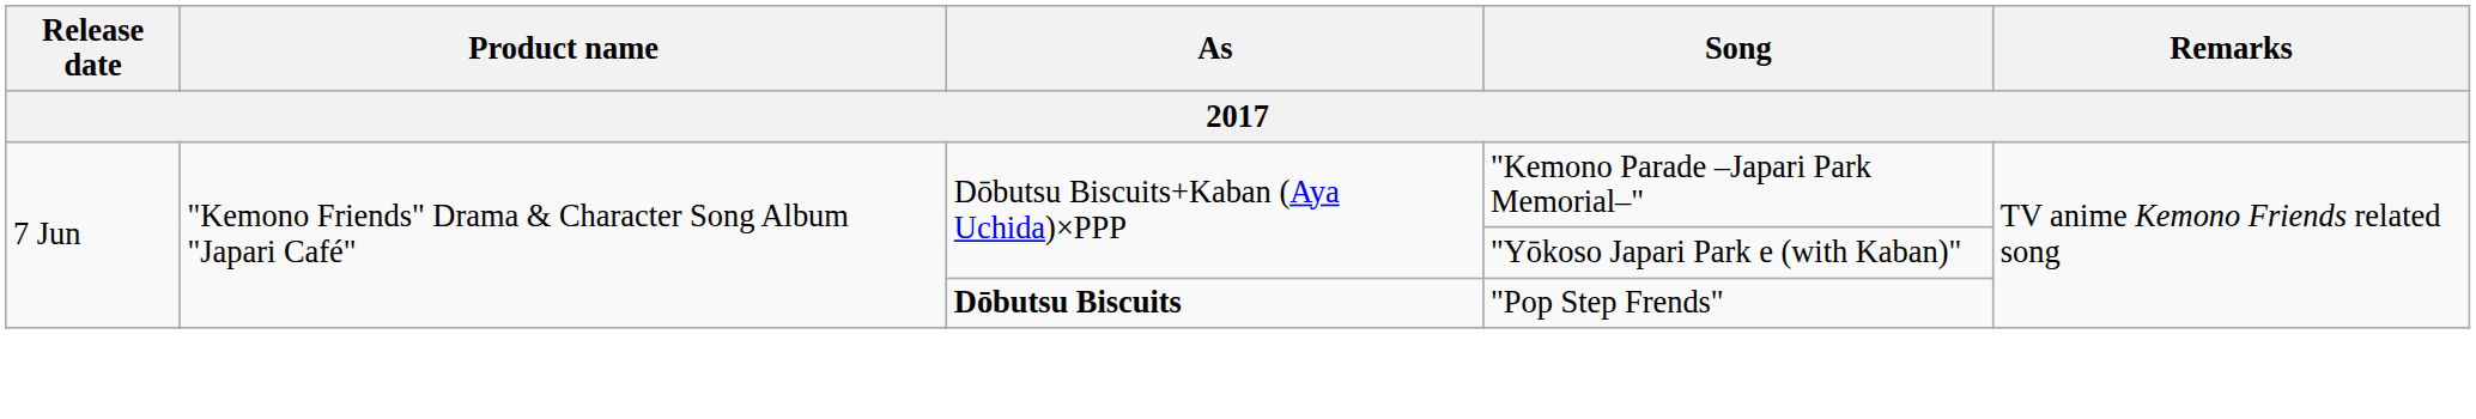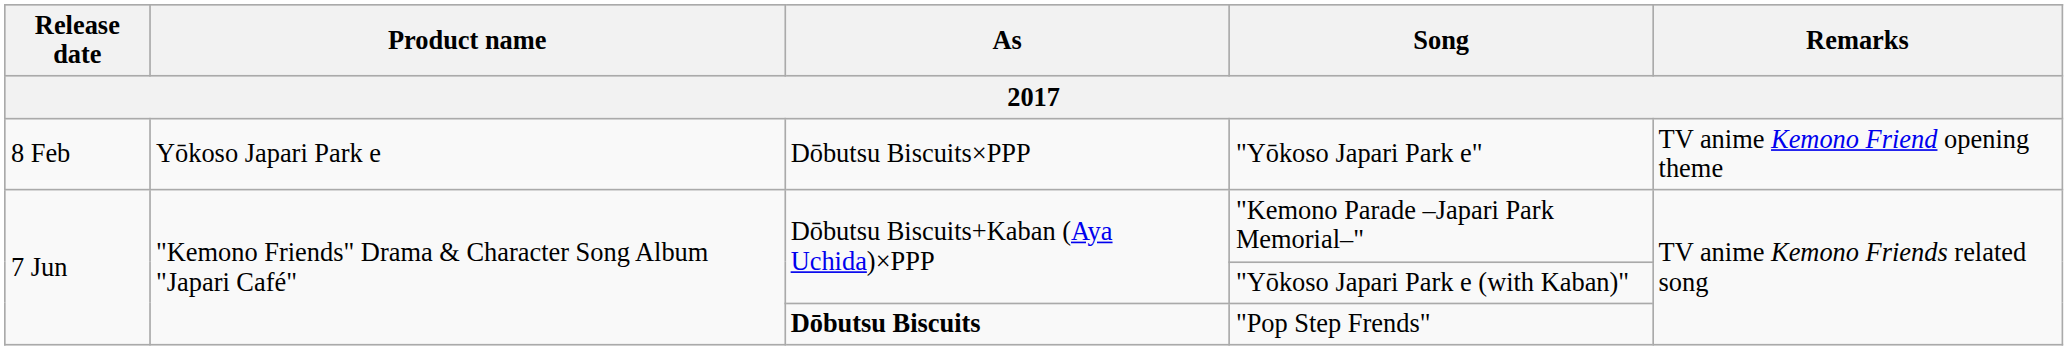 <table class="wikitable">
 <tr>
 <th>Release date</th>
 <th>Product name</th>
 <th>As</th>
 <th>Song</th>
 <th>Remarks</th>
 </tr>
 <tr>
 <th colspan="5">2017</th>
+</tr>
+<tr>
+<td>8 Feb</td>
+<td>Yōkoso Japari Park e</td>
+<td>Dōbutsu Biscuits×PPP</td>
+<td>"Yōkoso Japari Park e"</td>
+<td>TV anime <em><a href='#'>Kemono Friend</a></em> opening theme</td>
 </tr>
 <tr>
 <td rowspan="3">7 Jun</td>
 <td rowspan="3">"Kemono Friends" Drama & Character Song Album "Japari Café"</td>
 <td rowspan="2">Dōbutsu Biscuits+Kaban (<a href='#'>Aya Uchida</a>)×PPP</td>
 <td>"Kemono Parade –Japari Park Memorial–"</td>
 <td rowspan="3">TV anime <em>Kemono Friends</em> related song</td>
 </tr>
 <tr>
 <td>"Yōkoso Japari Park e (with Kaban)"</td>
 </tr>
 <tr>
 <td><strong>Dōbutsu Biscuits</strong></td>
 <td>"Pop Step Frends"</td>
 </tr>
 </table>
